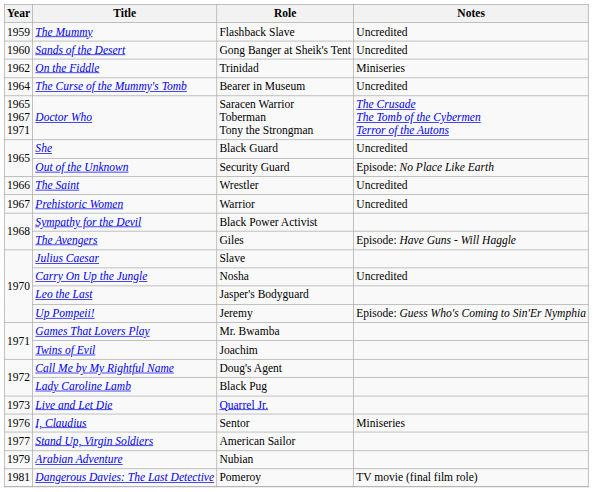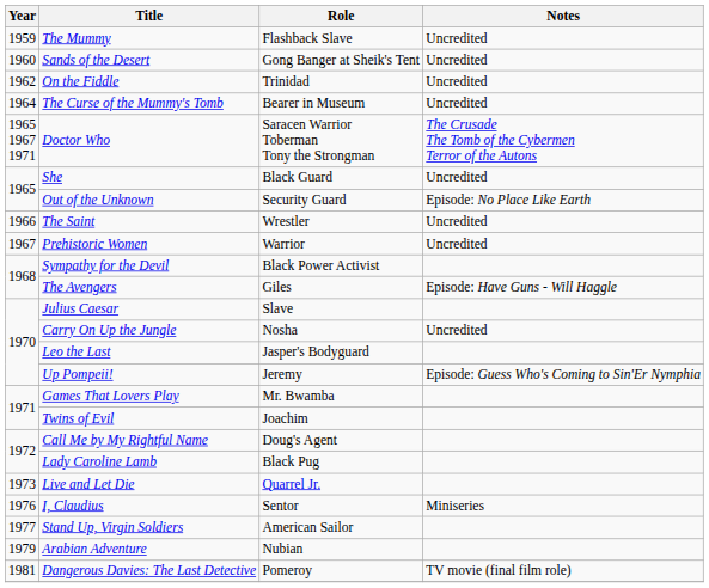 <table class="wikitable">
 <tr>
 <th>Year</th>
 <th>Title</th>
 <th>Role</th>
 <th>Notes</th>
 </tr>
 <tr>
 <td>1959</td>
 <td><em><a href='#'>The Mummy</a></em></td>
 <td>Flashback Slave</td>
 <td>Uncredited</td>
 </tr>
 <tr>
 <td>1960</td>
 <td><em><a href='#'>Sands of the Desert</a></em></td>
 <td>Gong Banger at Sheik's Tent</td>
 <td>Uncredited</td>
 </tr>
 <tr>
 <td>1962</td>
 <td><em><a href='#'>On the Fiddle</a></em></td>
 <td>Trinidad</td>
-<td>Miniseries</td>
+<td>Uncredited</td>
 </tr>
 <tr>
 <td>1964</td>
 <td><em><a href='#'>The Curse of the Mummy's Tomb</a></em></td>
 <td>Bearer in Museum</td>
 <td>Uncredited</td>
 </tr>
 <tr>
 <td>1965<br>1967<br>1971</td>
 <td><em><a href='#'>Doctor Who</a></em></td>
 <td>Saracen Warrior<br>Toberman<br>Tony the Strongman</td>
 <td><em><a href='#'>The Crusade</a></em><br><em><a href='#'>The Tomb of the Cybermen</a></em><br><em><a href='#'>Terror of the Autons</a></em></td>
 </tr>
 <tr>
 <td rowspan=2>1965</td>
 <td><em><a href='#'>She</a></em></td>
 <td>Black Guard</td>
 <td>Uncredited</td>
 </tr>
 <tr>
 <td><em><a href='#'>Out of the Unknown</a></em></td>
 <td>Security Guard</td>
 <td>Episode: <em>No Place Like Earth</em></td>
 </tr>
 <tr>
 <td>1966</td>
 <td><em><a href='#'>The Saint</a></em></td>
 <td>Wrestler</td>
 <td>Uncredited</td>
 </tr>
 <tr>
 <td>1967</td>
 <td><em><a href='#'>Prehistoric Women</a></em></td>
 <td>Warrior</td>
 <td>Uncredited</td>
 </tr>
 <tr>
 <td rowspan=2>1968</td>
 <td><em><a href='#'>Sympathy for the Devil</a></em></td>
 <td>Black Power Activist</td>
 <td></td>
 </tr>
 <tr>
 <td><em><a href='#'>The Avengers</a></em></td>
 <td>Giles</td>
 <td>Episode: <em>Have Guns - Will Haggle</em></td>
 </tr>
 <tr>
 <td rowspan=4>1970</td>
 <td><em><a href='#'>Julius Caesar</a></em></td>
 <td>Slave</td>
 <td></td>
 </tr>
 <tr>
 <td><em><a href='#'>Carry On Up the Jungle</a></em></td>
 <td>Nosha</td>
 <td>Uncredited</td>
 </tr>
 <tr>
 <td><em><a href='#'>Leo the Last</a></em></td>
 <td>Jasper's Bodyguard</td>
 <td></td>
 </tr>
 <tr>
 <td><em><a href='#'>Up Pompeii!</a></em></td>
 <td>Jeremy</td>
 <td>Episode: <em>Guess Who's Coming to Sin'Er Nymphia</em></td>
 </tr>
 <tr>
 <td rowspan=2>1971</td>
 <td><em><a href='#'>Games That Lovers Play</a></em></td>
 <td>Mr. Bwamba</td>
 <td></td>
 </tr>
 <tr>
 <td><em><a href='#'>Twins of Evil</a></em></td>
 <td>Joachim</td>
 <td></td>
 </tr>
 <tr>
 <td rowspan=2>1972</td>
 <td><em><a href='#'>Call Me by My Rightful Name</a></em></td>
 <td>Doug's Agent</td>
 <td></td>
 </tr>
 <tr>
 <td><em><a href='#'>Lady Caroline Lamb</a></em></td>
 <td>Black Pug</td>
 <td></td>
 </tr>
 <tr>
 <td>1973</td>
 <td><em><a href='#'>Live and Let Die</a></em></td>
 <td><a href='#'>Quarrel Jr.</a></td>
 <td></td>
 </tr>
 <tr>
 <td>1976</td>
 <td><em><a href='#'>I, Claudius</a></em></td>
 <td>Sentor</td>
 <td>Miniseries</td>
 </tr>
 <tr>
 <td>1977</td>
 <td><em><a href='#'>Stand Up, Virgin Soldiers</a></em></td>
 <td>American Sailor</td>
 <td></td>
 </tr>
 <tr>
 <td>1979</td>
 <td><em><a href='#'>Arabian Adventure</a></em></td>
 <td>Nubian</td>
 <td></td>
 </tr>
 <tr>
 <td>1981</td>
 <td><em><a href='#'>Dangerous Davies: The Last Detective</a></em></td>
 <td>Pomeroy</td>
 <td>TV movie (final film role)</td>
 </tr>
 <tr>
 </tr>
 </table>
